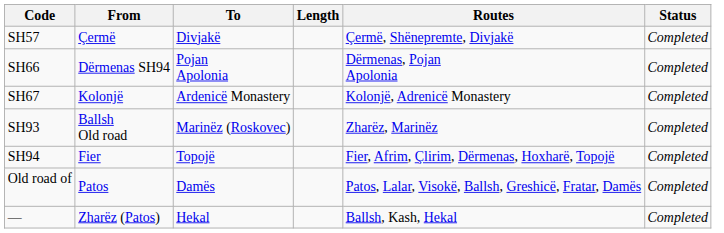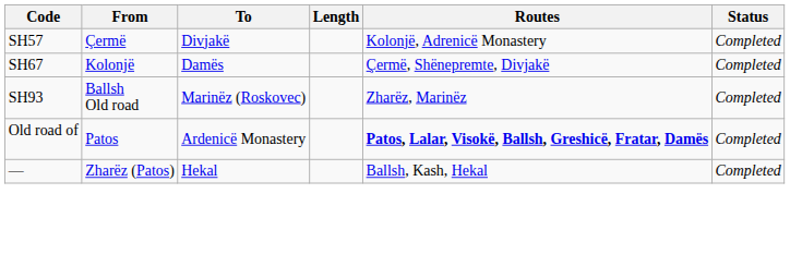 <table class="wikitable sortable">
 <tr>
 <th>Code</th>
 <th>From</th>
 <th>To</th>
 <th>Length</th>
 <th>Routes</th>
 <th>Status</th>
 </tr>
 <tr>
 <td>SH57</td>
 <td><a href='#'>Çermë</a></td>
 <td><a href='#'>Divjakë</a> </td>
 <td></td>
-<td><a href='#'>Çermë</a>, <a href='#'>Shënepremte</a>, <a href='#'>Divjakë</a></td>
-<td><em>Completed</em></td>
-</tr>
-<tr>
-<td>SH66</td>
-<td><a href='#'>Dërmenas</a> SH94</td>
-<td><a href='#'>Pojan</a><br><a href='#'>Apolonia</a></td>
-<td></td>
-<td><a href='#'>Dërmenas</a>, <a href='#'>Pojan</a><br><a href='#'>Apolonia</a></td>
+<td><a href='#'>Kolonjë</a>, <a href='#'>Adrenicë</a> Monastery</td>
 <td><em>Completed</em></td>
 </tr>
 <tr>
 <td>SH67</td>
 <td><a href='#'>Kolonjë</a> </td>
-<td><a href='#'>Ardenicë</a> Monastery</td>
+<td><a href='#'>Damës</a></td>
 <td></td>
-<td><a href='#'>Kolonjë</a>, <a href='#'>Adrenicë</a> Monastery</td>
+<td><a href='#'>Çermë</a>, <a href='#'>Shënepremte</a>, <a href='#'>Divjakë</a></td>
 <td><em>Completed</em></td>
 </tr>
 <tr>
 <td>SH93</td>
 <td><a href='#'>Ballsh</a><br>Old road </td>
 <td><a href='#'>Marinëz</a> (<a href='#'>Roskovec</a>)</td>
 <td></td>
 <td><a href='#'>Zharëz</a>, <a href='#'>Marinëz</a></td>
 <td><em>Completed</em></td>
 </tr>
 <tr>
-<td>SH94</td>
-<td><a href='#'>Fier</a></td>
-<td><a href='#'>Topojë</a></td>
-<td></td>
-<td><a href='#'>Fier</a>, <a href='#'>Afrim</a>, <a href='#'>Çlirim</a>, <a href='#'>Dërmenas</a>, <a href='#'>Hoxharë</a>, <a href='#'>Topojë</a></td>
-<td><em>Completed</em></td>
-</tr>
-<tr>
 <td>Old road of<br><br></td>
 <td><a href='#'>Patos</a> </td>
-<td><a href='#'>Damës</a></td>
+<td><a href='#'>Ardenicë</a> Monastery</td>
 <td></td>
-<td><a href='#'>Patos</a>, <a href='#'>Lalar</a>, <a href='#'>Visokë</a>, <a href='#'>Ballsh</a>, <a href='#'>Greshicë</a>, <a href='#'>Fratar</a>, <a href='#'>Damës</a></td>
+<td><strong><a href='#'>Patos</a>, <a href='#'>Lalar</a>, <a href='#'>Visokë</a>, <a href='#'>Ballsh</a>, <a href='#'>Greshicë</a>, <a href='#'>Fratar</a>, <a href='#'>Damës</a></strong></td>
 <td><em>Completed</em></td>
 </tr>
 <tr>
 <td>—</td>
 <td><a href='#'>Zharëz</a> (<a href='#'>Patos</a>) </td>
 <td><a href='#'>Hekal</a><br></td>
 <td></td>
 <td><a href='#'>Ballsh</a>, Kash, <a href='#'>Hekal</a></td>
 <td><em>Completed</em></td>
 </tr>
 </table>
